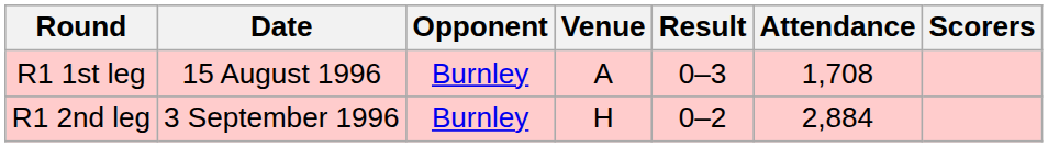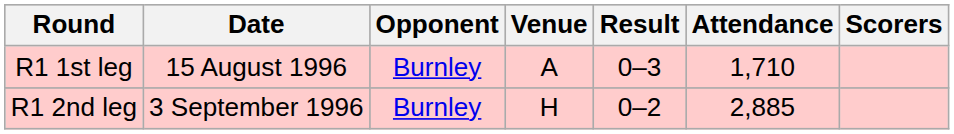 <table class="wikitable" style="font-size:100%; text-align:center">
 <tr>
 <th>Round</th>
 <th>Date</th>
 <th>Opponent</th>
 <th>Venue</th>
 <th>Result</th>
 <th>Attendance</th>
 <th>Scorers</th>
 </tr>
 <tr style="background-color: #FFCCCC;">
 <td>R1 1st leg</td>
 <td>15 August 1996</td>
 <td><a href='#'>Burnley</a></td>
 <td>A</td>
 <td>0–3</td>
-<td>1,708</td>
+<td>1,710</td>
 <td></td>
 </tr>
 <tr style="background-color: #FFCCCC;">
 <td>R1 2nd leg</td>
 <td>3 September 1996</td>
 <td><a href='#'>Burnley</a></td>
 <td>H</td>
 <td>0–2</td>
-<td>2,884</td>
+<td>2,885</td>
 <td></td>
 </tr>
 </table>
